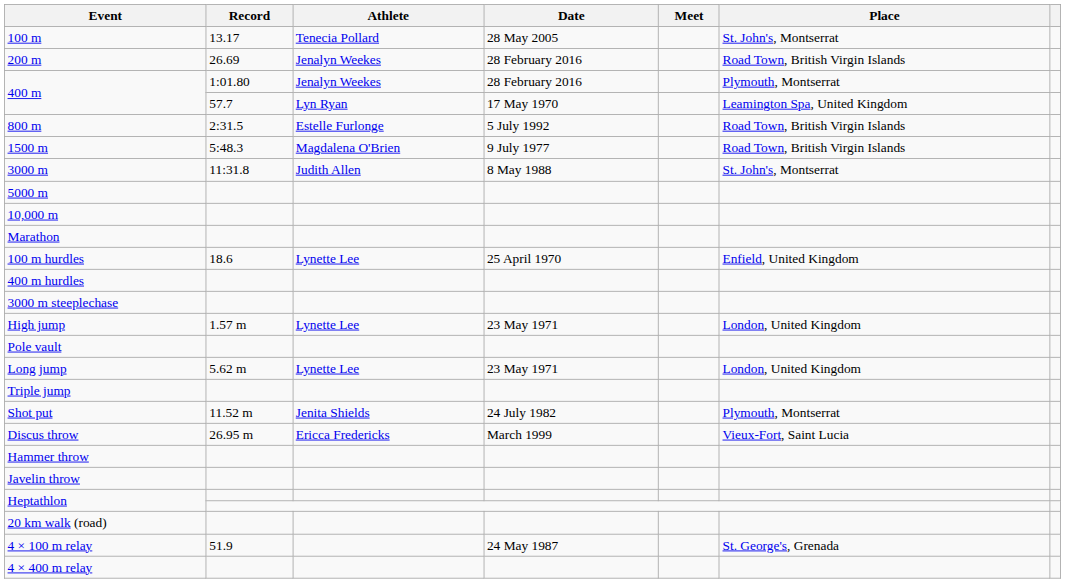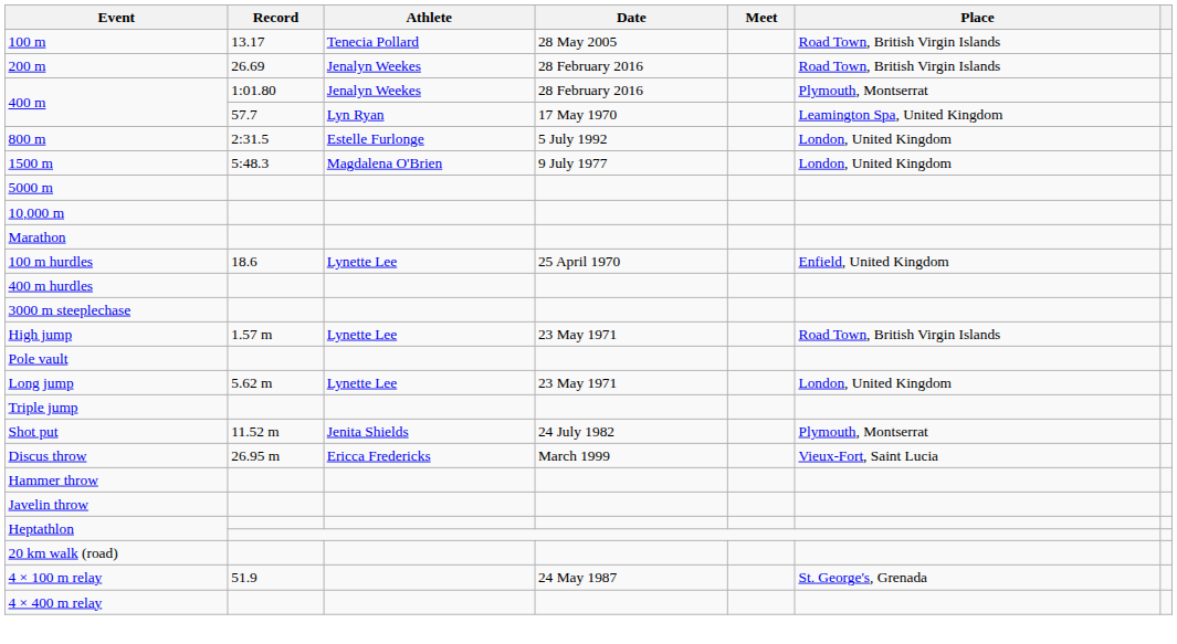 <table class="wikitable" style="font-size:95%; width: 95%;">
 <tr>
 <th>Event</th>
 <th>Record</th>
 <th>Athlete</th>
 <th>Date</th>
 <th>Meet</th>
 <th>Place</th>
 <th></th>
 </tr>
 <tr>
 <td><a href='#'>100 m</a></td>
 <td>13.17 </td>
 <td><a href='#'>Tenecia Pollard</a></td>
 <td>28 May 2005</td>
 <td></td>
-<td><a href='#'>St. John's</a>, Montserrat</td>
+<td><a href='#'>Road Town</a>, British Virgin Islands</td>
 <td></td>
 </tr>
 <tr>
 <td><a href='#'>200 m</a></td>
 <td>26.69 </td>
 <td><a href='#'>Jenalyn Weekes</a></td>
 <td>28 February 2016</td>
 <td></td>
 <td><a href='#'>Road Town</a>, British Virgin Islands</td>
 <td></td>
 </tr>
 <tr>
 <td rowspan=2><a href='#'>400 m</a></td>
 <td>1:01.80</td>
 <td><a href='#'>Jenalyn Weekes</a></td>
 <td>28 February 2016</td>
 <td></td>
 <td><a href='#'>Plymouth</a>, Montserrat</td>
 <td></td>
 </tr>
 <tr>
 <td>57.7 </td>
 <td><a href='#'>Lyn Ryan</a></td>
 <td>17 May 1970</td>
 <td></td>
 <td><a href='#'>Leamington Spa</a>, United Kingdom</td>
 <td></td>
 </tr>
 <tr>
 <td><a href='#'>800 m</a></td>
 <td>2:31.5 </td>
 <td><a href='#'>Estelle Furlonge</a></td>
 <td>5 July 1992</td>
 <td></td>
-<td><a href='#'>Road Town</a>, British Virgin Islands</td>
+<td><a href='#'>London</a>, United Kingdom</td>
 <td></td>
 </tr>
 <tr>
 <td><a href='#'>1500 m</a></td>
 <td>5:48.3 </td>
 <td><a href='#'>Magdalena O'Brien</a></td>
 <td>9 July 1977</td>
 <td></td>
-<td><a href='#'>Road Town</a>, British Virgin Islands</td>
-<td></td>
-</tr>
-<tr>
-<td><a href='#'>3000 m</a></td>
-<td>11:31.8 </td>
-<td><a href='#'>Judith Allen</a></td>
-<td>8 May 1988</td>
-<td></td>
-<td><a href='#'>St. John's</a>, Montserrat</td>
+<td><a href='#'>London</a>, United Kingdom</td>
 <td></td>
 </tr>
 <tr>
 <td><a href='#'>5000 m</a></td>
 <td></td>
 <td></td>
 <td></td>
 <td></td>
 <td></td>
 <td></td>
 </tr>
 <tr>
 <td><a href='#'>10,000 m</a></td>
 <td></td>
 <td></td>
 <td></td>
 <td></td>
 <td></td>
 <td></td>
 </tr>
 <tr>
 <td><a href='#'>Marathon</a></td>
 <td></td>
 <td></td>
 <td></td>
 <td></td>
 <td></td>
 <td></td>
 </tr>
 <tr>
 <td><a href='#'>100 m hurdles</a></td>
 <td>18.6  </td>
 <td><a href='#'>Lynette Lee</a></td>
 <td>25 April 1970</td>
 <td></td>
 <td><a href='#'>Enfield</a>, United Kingdom</td>
 <td></td>
 </tr>
 <tr>
 <td><a href='#'>400 m hurdles</a></td>
 <td></td>
 <td></td>
 <td></td>
 <td></td>
 <td></td>
 <td></td>
 </tr>
 <tr>
 <td><a href='#'>3000 m steeplechase</a></td>
 <td></td>
 <td></td>
 <td></td>
 <td></td>
 <td></td>
 <td></td>
 </tr>
 <tr>
 <td><a href='#'>High jump</a></td>
 <td>1.57 m</td>
 <td><a href='#'>Lynette Lee</a></td>
 <td>23 May 1971</td>
 <td></td>
-<td><a href='#'>London</a>, United Kingdom</td>
+<td><a href='#'>Road Town</a>, British Virgin Islands</td>
 <td></td>
 </tr>
 <tr>
 <td><a href='#'>Pole vault</a></td>
 <td></td>
 <td></td>
 <td></td>
 <td></td>
 <td></td>
 <td></td>
 </tr>
 <tr>
 <td><a href='#'>Long jump</a></td>
 <td>5.62 m </td>
 <td><a href='#'>Lynette Lee</a></td>
 <td>23 May 1971</td>
 <td></td>
 <td><a href='#'>London</a>, United Kingdom</td>
 <td></td>
 </tr>
 <tr>
 <td><a href='#'>Triple jump</a></td>
 <td></td>
 <td></td>
 <td></td>
 <td></td>
 <td></td>
 <td></td>
 </tr>
 <tr>
 <td><a href='#'>Shot put</a></td>
 <td>11.52 m</td>
 <td><a href='#'>Jenita Shields</a></td>
 <td>24 July 1982</td>
 <td></td>
 <td><a href='#'>Plymouth</a>, Montserrat</td>
 <td></td>
 </tr>
 <tr>
 <td><a href='#'>Discus throw</a></td>
 <td>26.95 m</td>
 <td><a href='#'>Ericca Fredericks</a></td>
 <td>March 1999</td>
 <td></td>
 <td><a href='#'>Vieux-Fort</a>, Saint Lucia</td>
 <td></td>
 </tr>
 <tr>
 <td><a href='#'>Hammer throw</a></td>
 <td></td>
 <td></td>
 <td></td>
 <td></td>
 <td></td>
 <td></td>
 </tr>
 <tr>
 <td><a href='#'>Javelin throw</a></td>
 <td></td>
 <td></td>
 <td></td>
 <td></td>
 <td></td>
 <td></td>
 </tr>
 <tr>
 <td rowspan=2><a href='#'>Heptathlon</a></td>
 <td></td>
 <td></td>
 <td></td>
 <td></td>
 <td></td>
 <td></td>
 </tr>
 <tr>
 <td colspan=5></td>
 <td></td>
 </tr>
 <tr>
 <td><a href='#'>20 km walk</a> (road)</td>
 <td></td>
 <td></td>
 <td></td>
 <td></td>
 <td></td>
 <td></td>
 </tr>
 <tr>
 <td><a href='#'>4 × 100 m relay</a></td>
 <td>51.9 </td>
 <td></td>
 <td>24 May 1987</td>
 <td></td>
 <td><a href='#'>St. George's</a>, Grenada</td>
 <td></td>
 </tr>
 <tr>
 <td><a href='#'>4 × 400 m relay</a></td>
 <td></td>
 <td></td>
 <td></td>
 <td></td>
 <td></td>
 <td></td>
 </tr>
 </table>
